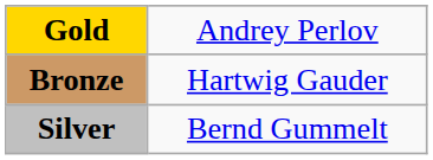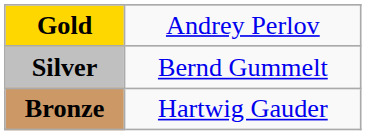 <table class="wikitable" style="text-align:center; " width="35%">
 <tr>
 <td bgcolor="gold"><strong>Gold</strong></td>
 <td><a href='#'>Andrey Perlov</a><br>  <small><em></em></small></td>
 </tr>
 <tr>
+<td bgcolor="silver"><strong>Silver</strong></td>
+<td><a href='#'>Bernd Gummelt</a><br>  <small><em></em></small></td>
+</tr>
+<tr>
 <td bgcolor="CC9966"><strong>Bronze</strong></td>
 <td><a href='#'>Hartwig Gauder</a><br>  <small><em></em></small></td>
 </tr>
-<tr>
-<td bgcolor="silver"><strong>Silver</strong></td>
-<td><a href='#'>Bernd Gummelt</a><br>  <small><em></em></small></td>
-</tr>
 </table>
